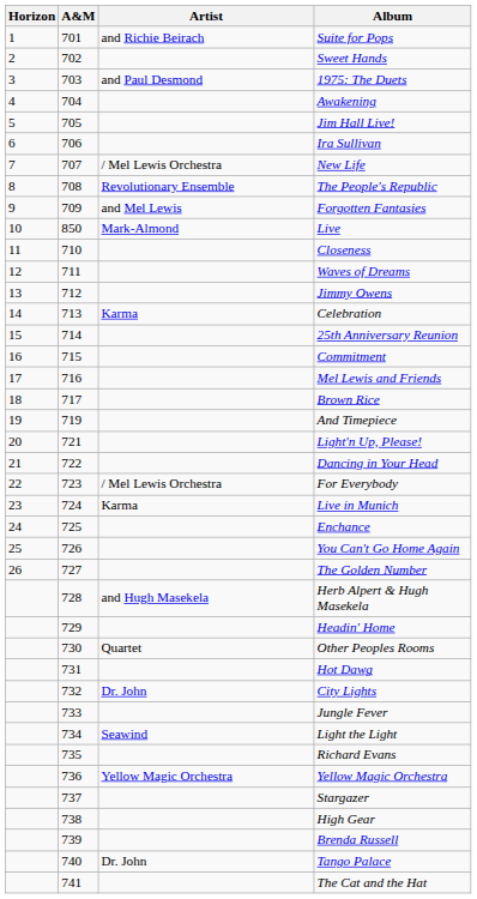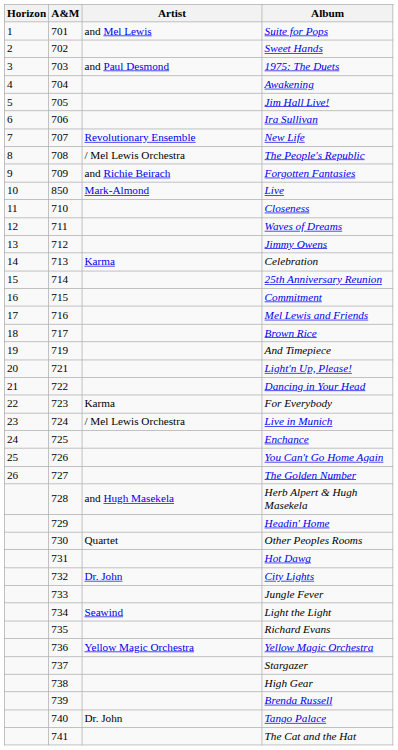 <table class="wikitable sortable">
 <tr>
 <th style="vertical-align:bottom; text-align:center; width:20px;">Horizon</th>
 <th style="vertical-align:bottom; text-align:center; width:20px;">A&M</th>
 <th style="vertical-align:bottom; text-align:center; width:250px;">Artist</th>
 <th style="vertical-align:bottom; text-align:center; width:180px;">Album</th>
 </tr>
 <tr>
 <td>1</td>
 <td>701</td>
-<td> and <a href='#'>Richie Beirach</a></td>
+<td> and <a href='#'>Mel Lewis</a></td>
 <td><em><a href='#'>Suite for Pops</a></em></td>
 </tr>
 <tr>
 <td>2</td>
 <td>702</td>
 <td></td>
 <td><em><a href='#'>Sweet Hands</a></em></td>
 </tr>
 <tr>
 <td>3</td>
 <td>703</td>
 <td> and <a href='#'>Paul Desmond</a></td>
 <td><em><a href='#'>1975: The Duets</a></em></td>
 </tr>
 <tr>
 <td>4</td>
 <td>704</td>
 <td></td>
 <td><em><a href='#'>Awakening</a></em></td>
 </tr>
 <tr>
 <td>5</td>
 <td>705</td>
 <td></td>
 <td><em><a href='#'>Jim Hall Live!</a></em></td>
 </tr>
 <tr>
 <td>6</td>
 <td>706</td>
 <td></td>
 <td><em><a href='#'>Ira Sullivan</a></em></td>
 </tr>
 <tr>
 <td>7</td>
 <td>707</td>
-<td> / Mel Lewis Orchestra</td>
+<td><a href='#'>Revolutionary Ensemble</a></td>
 <td><em><a href='#'>New Life</a></em></td>
 </tr>
 <tr>
 <td>8</td>
 <td>708</td>
-<td><a href='#'>Revolutionary Ensemble</a></td>
+<td> / Mel Lewis Orchestra</td>
 <td><em><a href='#'>The People's Republic</a></em></td>
 </tr>
 <tr>
 <td>9</td>
 <td>709</td>
-<td> and <a href='#'>Mel Lewis</a></td>
+<td> and <a href='#'>Richie Beirach</a></td>
 <td><em><a href='#'>Forgotten Fantasies</a></em></td>
 </tr>
 <tr>
 <td>10</td>
 <td>850</td>
 <td><a href='#'>Mark-Almond</a></td>
 <td><em><a href='#'>Live</a></em></td>
 </tr>
 <tr>
 <td>11</td>
 <td>710</td>
 <td></td>
 <td><em><a href='#'>Closeness</a></em></td>
 </tr>
 <tr>
 <td>12</td>
 <td>711</td>
 <td></td>
 <td><em><a href='#'>Waves of Dreams</a></em></td>
 </tr>
 <tr>
 <td>13</td>
 <td>712</td>
 <td></td>
 <td><em><a href='#'>Jimmy Owens</a></em></td>
 </tr>
 <tr>
 <td>14</td>
 <td>713</td>
 <td><a href='#'>Karma</a></td>
 <td><em>Celebration</em></td>
 </tr>
 <tr>
 <td>15</td>
 <td>714</td>
 <td></td>
 <td><em><a href='#'>25th Anniversary Reunion</a></em></td>
 </tr>
 <tr>
 <td>16</td>
 <td>715</td>
 <td></td>
 <td><em><a href='#'>Commitment</a></em></td>
 </tr>
 <tr>
 <td>17</td>
 <td>716</td>
 <td></td>
 <td><em><a href='#'>Mel Lewis and Friends</a></em></td>
 </tr>
 <tr>
 <td>18</td>
 <td>717</td>
 <td></td>
 <td><em><a href='#'>Brown Rice</a></em></td>
 </tr>
 <tr>
 <td>19</td>
 <td>719</td>
 <td></td>
 <td><em>And Timepiece</em></td>
 </tr>
 <tr>
 <td>20</td>
 <td>721</td>
 <td></td>
 <td><em><a href='#'>Light'n Up, Please!</a></em></td>
 </tr>
 <tr>
 <td>21</td>
 <td>722</td>
 <td></td>
 <td><em><a href='#'>Dancing in Your Head</a></em></td>
 </tr>
 <tr>
 <td>22</td>
 <td>723</td>
-<td> / Mel Lewis Orchestra</td>
+<td>Karma</td>
 <td><em>For Everybody</em></td>
 </tr>
 <tr>
 <td>23</td>
 <td>724</td>
-<td>Karma</td>
+<td> / Mel Lewis Orchestra</td>
 <td><em><a href='#'>Live in Munich</a></em></td>
 </tr>
 <tr>
 <td>24</td>
 <td>725</td>
 <td></td>
 <td><em><a href='#'>Enchance</a></em></td>
 </tr>
 <tr>
 <td>25</td>
 <td>726</td>
 <td></td>
 <td><em><a href='#'>You Can't Go Home Again</a></em></td>
 </tr>
 <tr>
 <td>26</td>
 <td>727</td>
 <td></td>
 <td><em><a href='#'>The Golden Number</a></em></td>
 </tr>
 <tr>
 <td></td>
 <td>728</td>
 <td> and <a href='#'>Hugh Masekela</a></td>
 <td><em>Herb Alpert & Hugh Masekela</em></td>
 </tr>
 <tr>
 <td></td>
 <td>729</td>
 <td></td>
 <td><em><a href='#'>Headin' Home</a></em></td>
 </tr>
 <tr>
 <td></td>
 <td>730</td>
 <td> Quartet</td>
 <td><em>Other Peoples Rooms</em></td>
 </tr>
 <tr>
 <td></td>
 <td>731</td>
 <td></td>
 <td><em><a href='#'>Hot Dawg</a></em></td>
 </tr>
 <tr>
 <td></td>
 <td>732</td>
 <td><a href='#'>Dr. John</a></td>
 <td><em><a href='#'>City Lights</a></em></td>
 </tr>
 <tr>
 <td></td>
 <td>733</td>
 <td></td>
 <td><em>Jungle Fever</em></td>
 </tr>
 <tr>
 <td></td>
 <td>734</td>
 <td><a href='#'>Seawind</a></td>
 <td><em>Light the Light</em></td>
 </tr>
 <tr>
 <td></td>
 <td>735</td>
 <td></td>
 <td><em>Richard Evans</em></td>
 </tr>
 <tr>
 <td></td>
 <td>736</td>
 <td><a href='#'>Yellow Magic Orchestra</a></td>
 <td><em><a href='#'>Yellow Magic Orchestra</a></em></td>
 </tr>
 <tr>
 <td></td>
 <td>737</td>
 <td></td>
 <td><em>Stargazer</em></td>
 </tr>
 <tr>
 <td></td>
 <td>738</td>
 <td></td>
 <td><em>High Gear</em></td>
 </tr>
 <tr>
 <td></td>
 <td>739</td>
 <td></td>
 <td><em><a href='#'>Brenda Russell</a></em></td>
 </tr>
 <tr>
 <td></td>
 <td>740</td>
 <td>Dr. John</td>
 <td><em><a href='#'>Tango Palace</a></em></td>
 </tr>
 <tr>
 <td></td>
 <td>741</td>
 <td></td>
 <td><em>The Cat and the Hat</em></td>
 </tr>
 </table>
